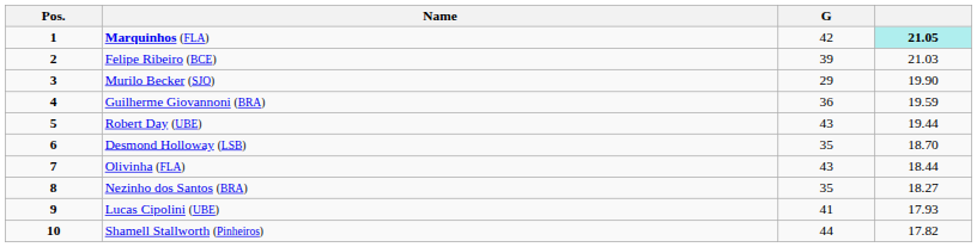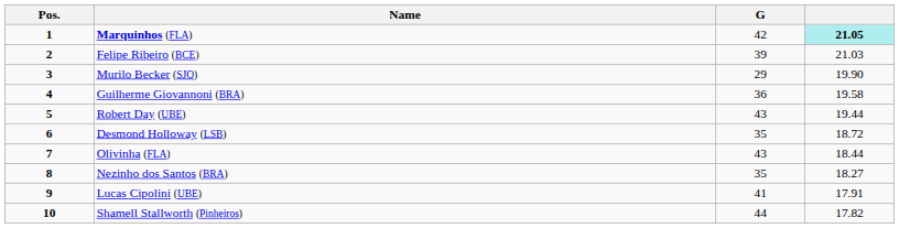 <table class="wikitable" style="width:90%;">
 <tr>
 <th style="width:10%;">Pos.</th>
 <th style="width:70%;">Name</th>
 <th style="width:10%;">G</th>
 <th style="width:10%;"></th>
 </tr>
 <tr align=center>
 <td><strong>1</strong></td>
 <td align=left> <strong><a href='#'>Marquinhos</a></strong> <small>(<a href='#'>FLA</a>)</small></td>
 <td>42</td>
 <td style="background: paleturquoise;"><strong>21.05</strong></td>
 </tr>
 <tr align=center>
 <td><strong>2</strong></td>
 <td align=left> <a href='#'>Felipe Ribeiro</a> <small>(<a href='#'>BCE</a>)</small></td>
 <td>39</td>
 <td>21.03</td>
 </tr>
 <tr align=center>
 <td><strong>3</strong></td>
 <td align=left> <a href='#'>Murilo Becker</a> <small>(<a href='#'>SJO</a>)</small></td>
 <td>29</td>
 <td>19.90</td>
 </tr>
 <tr align=center>
 <td><strong>4</strong></td>
 <td align=left> <a href='#'>Guilherme Giovannoni</a> <small>(<a href='#'>BRA</a>)</small></td>
 <td>36</td>
-<td>19.59</td>
+<td>19.58</td>
 </tr>
 <tr align=center>
 <td><strong>5</strong></td>
 <td align=left> <a href='#'>Robert Day</a> <small>(<a href='#'>UBE</a>)</small></td>
 <td>43</td>
 <td>19.44</td>
 </tr>
 <tr align=center>
 <td><strong>6</strong></td>
 <td align=left> <a href='#'>Desmond Holloway</a> <small>(<a href='#'>LSB</a>)</small></td>
 <td>35</td>
-<td>18.70</td>
+<td>18.72</td>
 </tr>
 <tr align=center>
 <td><strong>7</strong></td>
 <td align=left> <a href='#'>Olivinha</a> <small>(<a href='#'>FLA</a>)</small></td>
 <td>43</td>
 <td>18.44</td>
 </tr>
 <tr align=center>
 <td><strong>8</strong></td>
 <td align=left> <a href='#'>Nezinho dos Santos</a> <small>(<a href='#'>BRA</a>)</small></td>
 <td>35</td>
 <td>18.27</td>
 </tr>
 <tr align=center>
 <td><strong>9</strong></td>
 <td align=left> <a href='#'>Lucas Cipolini</a> <small>(<a href='#'>UBE</a>)</small></td>
 <td>41</td>
-<td>17.93</td>
+<td>17.91</td>
 </tr>
 <tr align=center>
 <td><strong>10</strong></td>
 <td align=left> <a href='#'>Shamell Stallworth</a> <small>(<a href='#'>Pinheiros</a>)</small></td>
 <td>44</td>
 <td>17.82</td>
 </tr>
 </table>
